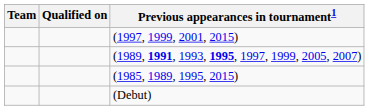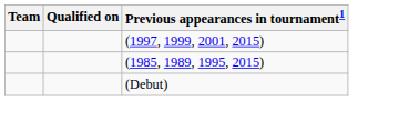 <table class="wikitable sortable" style="text-align: left;">
 <tr>
 <th>Team</th>
 <th>Qualified on</th>
 <th>Previous appearances in tournament<sup><strong><a href='#'>1</a></strong></sup></th>
 </tr>
 <tr>
 <td></td>
 <td></td>
 <td> (<a href='#'>1997</a>, <a href='#'>1999</a>, <a href='#'>2001</a>, <a href='#'>2015</a>)</td>
 </tr>
 <tr>
 <td></td>
 <td></td>
-<td> (<a href='#'>1989</a>, <strong><a href='#'>1991</a></strong>, <a href='#'>1993</a>, <strong><a href='#'>1995</a></strong>, <a href='#'>1997</a>, <a href='#'>1999</a>, <a href='#'>2005</a>, <a href='#'>2007</a>)</td>
-</tr>
-<tr>
-<td></td>
-<td></td>
 <td> (<a href='#'>1985</a>, <a href='#'>1989</a>, <a href='#'>1995</a>, <a href='#'>2015</a>)</td>
 </tr>
 <tr>
 <td></td>
 <td></td>
 <td> (Debut)</td>
 </tr>
 </table>
